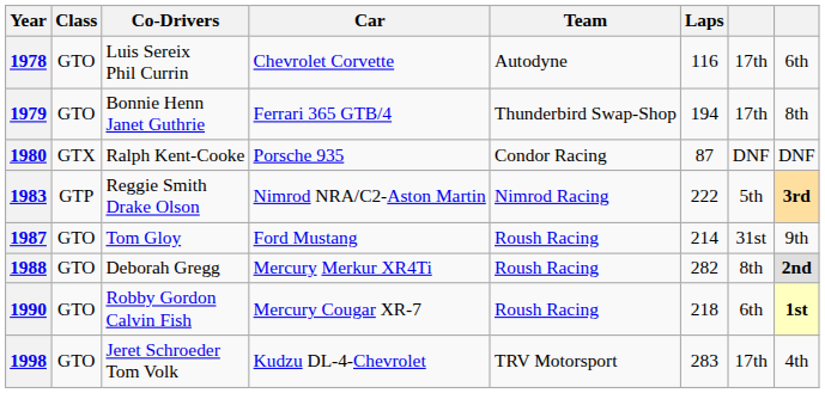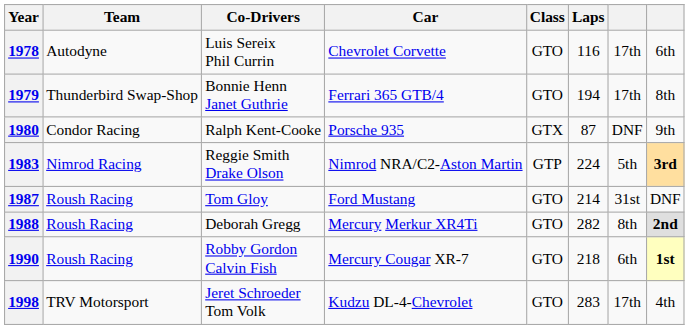 <table class="wikitable" style="text-align:center; font-size:90%">
 <tr>
 <th>Year</th>
-<th>Class</th>
+<th>Team</th>
 <th>Co-Drivers</th>
 <th>Car</th>
-<th>Team</th>
+<th>Class</th>
 <th>Laps</th>
 <th></th>
 <th></th>
 </tr>
 <tr>
 <th><a href='#'>1978</a></th>
-<td>GTO</td>
+<td align="left"> Autodyne</td>
 <td align="left"> Luis Sereix<br>Phil Currin</td>
 <td align="left"><a href='#'>Chevrolet Corvette</a></td>
-<td align="left"> Autodyne</td>
+<td>GTO</td>
 <td>116</td>
 <td>17th</td>
 <td>6th</td>
 </tr>
 <tr>
 <th><a href='#'>1979</a></th>
-<td>GTO</td>
+<td align="left"> Thunderbird Swap-Shop</td>
 <td align="left"> Bonnie Henn<br> <a href='#'>Janet Guthrie</a></td>
 <td align="left"><a href='#'>Ferrari 365 GTB/4</a></td>
-<td align="left"> Thunderbird Swap-Shop</td>
+<td>GTO</td>
 <td>194</td>
 <td>17th</td>
 <td>8th</td>
 </tr>
 <tr>
 <th><a href='#'>1980</a></th>
-<td>GTX</td>
+<td align="left"> Condor Racing</td>
 <td align="left"> Ralph Kent-Cooke</td>
 <td align="left"><a href='#'>Porsche 935</a></td>
-<td align="left"> Condor Racing</td>
+<td>GTX</td>
 <td>87</td>
 <td>DNF</td>
-<td>DNF</td>
+<td>9th</td>
 </tr>
 <tr>
 <th><a href='#'>1983</a></th>
-<td>GTP</td>
+<td align="left"> <a href='#'>Nimrod Racing</a></td>
 <td align="left"> Reggie Smith<br> <a href='#'>Drake Olson</a></td>
 <td align="left"><a href='#'>Nimrod</a> NRA/C2-<a href='#'>Aston Martin</a></td>
-<td align="left"> <a href='#'>Nimrod Racing</a></td>
-<td>222</td>
+<td>GTP</td>
+<td>224</td>
 <td>5th</td>
 <td style="background:#FFDF9F;"><strong>3rd</strong></td>
 </tr>
 <tr>
 <th><a href='#'>1987</a></th>
-<td>GTO</td>
+<td align="left"> <a href='#'>Roush Racing</a></td>
 <td align="left"> <a href='#'>Tom Gloy</a></td>
 <td align="left"><a href='#'>Ford Mustang</a></td>
-<td align="left"> <a href='#'>Roush Racing</a></td>
+<td>GTO</td>
 <td>214</td>
 <td>31st</td>
-<td>9th</td>
+<td>DNF</td>
 </tr>
 <tr>
 <th><a href='#'>1988</a></th>
-<td>GTO</td>
+<td align="left"> <a href='#'>Roush Racing</a></td>
 <td align="left"> Deborah Gregg</td>
 <td align="left"><a href='#'>Mercury</a> <a href='#'>Merkur XR4Ti</a></td>
-<td align="left"> <a href='#'>Roush Racing</a></td>
+<td>GTO</td>
 <td>282</td>
 <td>8th</td>
 <td style="background:#DFDFDF;"><strong>2nd</strong></td>
 </tr>
 <tr>
 <th><a href='#'>1990</a></th>
-<td>GTO</td>
+<td align="left"> <a href='#'>Roush Racing</a></td>
 <td align="left"> <a href='#'>Robby Gordon</a><br> <a href='#'>Calvin Fish</a></td>
 <td align="left"><a href='#'>Mercury Cougar</a> XR-7</td>
-<td align="left"> <a href='#'>Roush Racing</a></td>
+<td>GTO</td>
 <td>218</td>
 <td>6th</td>
 <td style="background:#FFFFBF;"><strong>1st</strong></td>
 </tr>
 <tr>
 <th><a href='#'>1998</a></th>
-<td>GTO</td>
+<td align="left"> TRV Motorsport</td>
 <td align="left"> <a href='#'>Jeret Schroeder</a><br> Tom Volk</td>
 <td align="left"><a href='#'>Kudzu</a> DL-4-<a href='#'>Chevrolet</a></td>
-<td align="left"> TRV Motorsport</td>
+<td>GTO</td>
 <td>283</td>
 <td>17th</td>
 <td>4th</td>
 </tr>
 </table>
